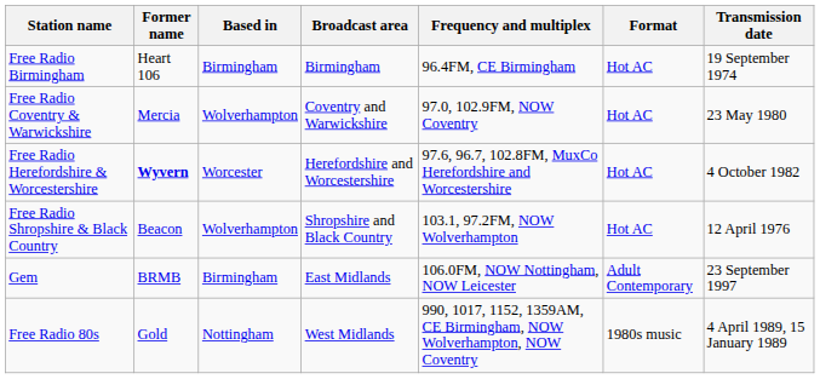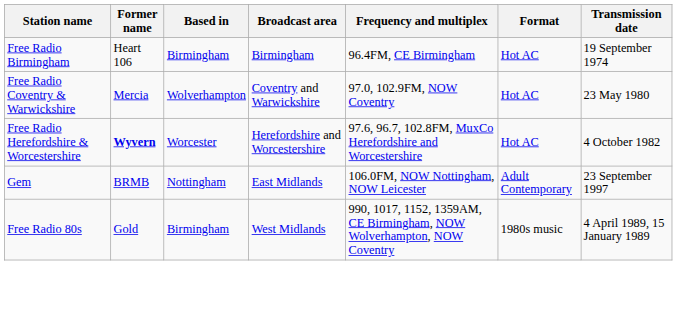 <table class="wikitable">
 <tr>
 <th>Station name</th>
 <th>Former name</th>
 <th>Based in</th>
 <th>Broadcast area</th>
 <th>Frequency and multiplex</th>
 <th>Format</th>
 <th>Transmission date</th>
 </tr>
 <tr>
 <td><a href='#'>Free Radio Birmingham</a></td>
 <td>Heart 106</td>
 <td><a href='#'>Birmingham</a></td>
 <td><a href='#'>Birmingham</a></td>
 <td>96.4FM, <a href='#'>CE Birmingham</a></td>
 <td><a href='#'>Hot AC</a></td>
 <td>19 September 1974</td>
 </tr>
 <tr>
 <td><a href='#'>Free Radio Coventry & Warwickshire</a></td>
 <td><a href='#'>Mercia</a></td>
 <td><a href='#'>Wolverhampton</a></td>
 <td><a href='#'>Coventry</a> and <a href='#'>Warwickshire</a></td>
 <td>97.0, 102.9FM, <a href='#'>NOW Coventry</a></td>
 <td><a href='#'>Hot AC</a></td>
 <td>23 May 1980</td>
 </tr>
 <tr>
 <td><a href='#'>Free Radio Herefordshire & Worcestershire</a></td>
 <td><strong><a href='#'>Wyvern</a></strong></td>
 <td><a href='#'>Worcester</a></td>
 <td><a href='#'>Herefordshire</a> and <a href='#'>Worcestershire</a></td>
 <td>97.6, 96.7, 102.8FM, <a href='#'>MuxCo Herefordshire and Worcestershire</a></td>
 <td><a href='#'>Hot AC</a></td>
 <td>4 October 1982</td>
 </tr>
 <tr>
-<td><a href='#'>Free Radio Shropshire & Black Country</a></td>
-<td><a href='#'>Beacon</a></td>
-<td><a href='#'>Wolverhampton</a></td>
-<td><a href='#'>Shropshire</a> and <a href='#'>Black Country</a></td>
-<td>103.1, 97.2FM, <a href='#'>NOW Wolverhampton</a></td>
-<td><a href='#'>Hot AC</a></td>
-<td>12 April 1976</td>
-</tr>
-<tr>
 <td><a href='#'>Gem</a></td>
 <td><a href='#'>BRMB</a></td>
-<td><a href='#'>Birmingham</a></td>
+<td><a href='#'>Nottingham</a></td>
 <td><a href='#'>East Midlands</a></td>
 <td>106.0FM, <a href='#'>NOW Nottingham</a>, <a href='#'>NOW Leicester</a></td>
 <td><a href='#'>Adult Contemporary</a></td>
 <td>23 September 1997</td>
 </tr>
 <tr>
 <td><a href='#'>Free Radio 80s</a></td>
 <td><a href='#'>Gold</a></td>
-<td><a href='#'>Nottingham</a></td>
+<td><a href='#'>Birmingham</a></td>
 <td><a href='#'>West Midlands</a></td>
 <td>990, 1017, 1152, 1359AM, <a href='#'>CE Birmingham</a>, <a href='#'>NOW Wolverhampton</a>, <a href='#'>NOW Coventry</a></td>
 <td>1980s music</td>
 <td>4 April 1989, 15 January 1989</td>
 </tr>
 </table>
